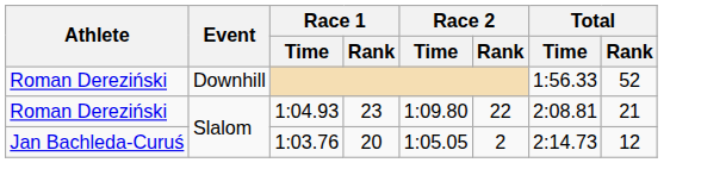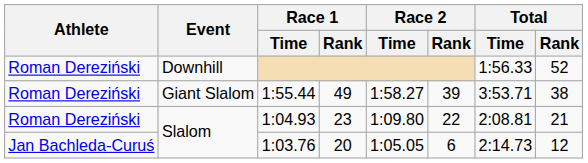 <table class="wikitable" style="font-size:90%">
 <tr>
 <th rowspan="2">Athlete</th>
 <th rowspan="2">Event</th>
 <th colspan="2">Race 1</th>
 <th colspan="2">Race 2</th>
 <th colspan="2">Total</th>
 </tr>
 <tr>
 <th>Time</th>
 <th>Rank</th>
 <th>Time</th>
 <th>Rank</th>
 <th>Time</th>
 <th>Rank</th>
 </tr>
 <tr>
 <td><a href='#'>Roman Dereziński</a></td>
 <td>Downhill</td>
 <td colspan="4" bgcolor="wheat"></td>
 <td align="center">1:56.33</td>
 <td align="center">52</td>
 </tr>
 <tr>
 <td><a href='#'>Roman Dereziński</a></td>
+<td>Giant Slalom</td>
+<td align="center">1:55.44</td>
+<td align="center">49</td>
+<td align="center">1:58.27</td>
+<td align="center">39</td>
+<td align="center">3:53.71</td>
+<td align="center">38</td>
+</tr>
+<tr>
+<td><a href='#'>Roman Dereziński</a></td>
 <td rowspan="2">Slalom</td>
 <td align="center">1:04.93</td>
 <td align="center">23</td>
 <td align="center">1:09.80</td>
 <td align="center">22</td>
 <td align="center">2:08.81</td>
 <td align="center">21</td>
 </tr>
 <tr>
 <td><a href='#'>Jan Bachleda-Curuś</a></td>
 <td align="center">1:03.76</td>
 <td align="center">20</td>
 <td align="center">1:05.05</td>
-<td align="center">2</td>
+<td align="center">6</td>
 <td align="center">2:14.73</td>
 <td align="center">12</td>
 </tr>
 </table>
